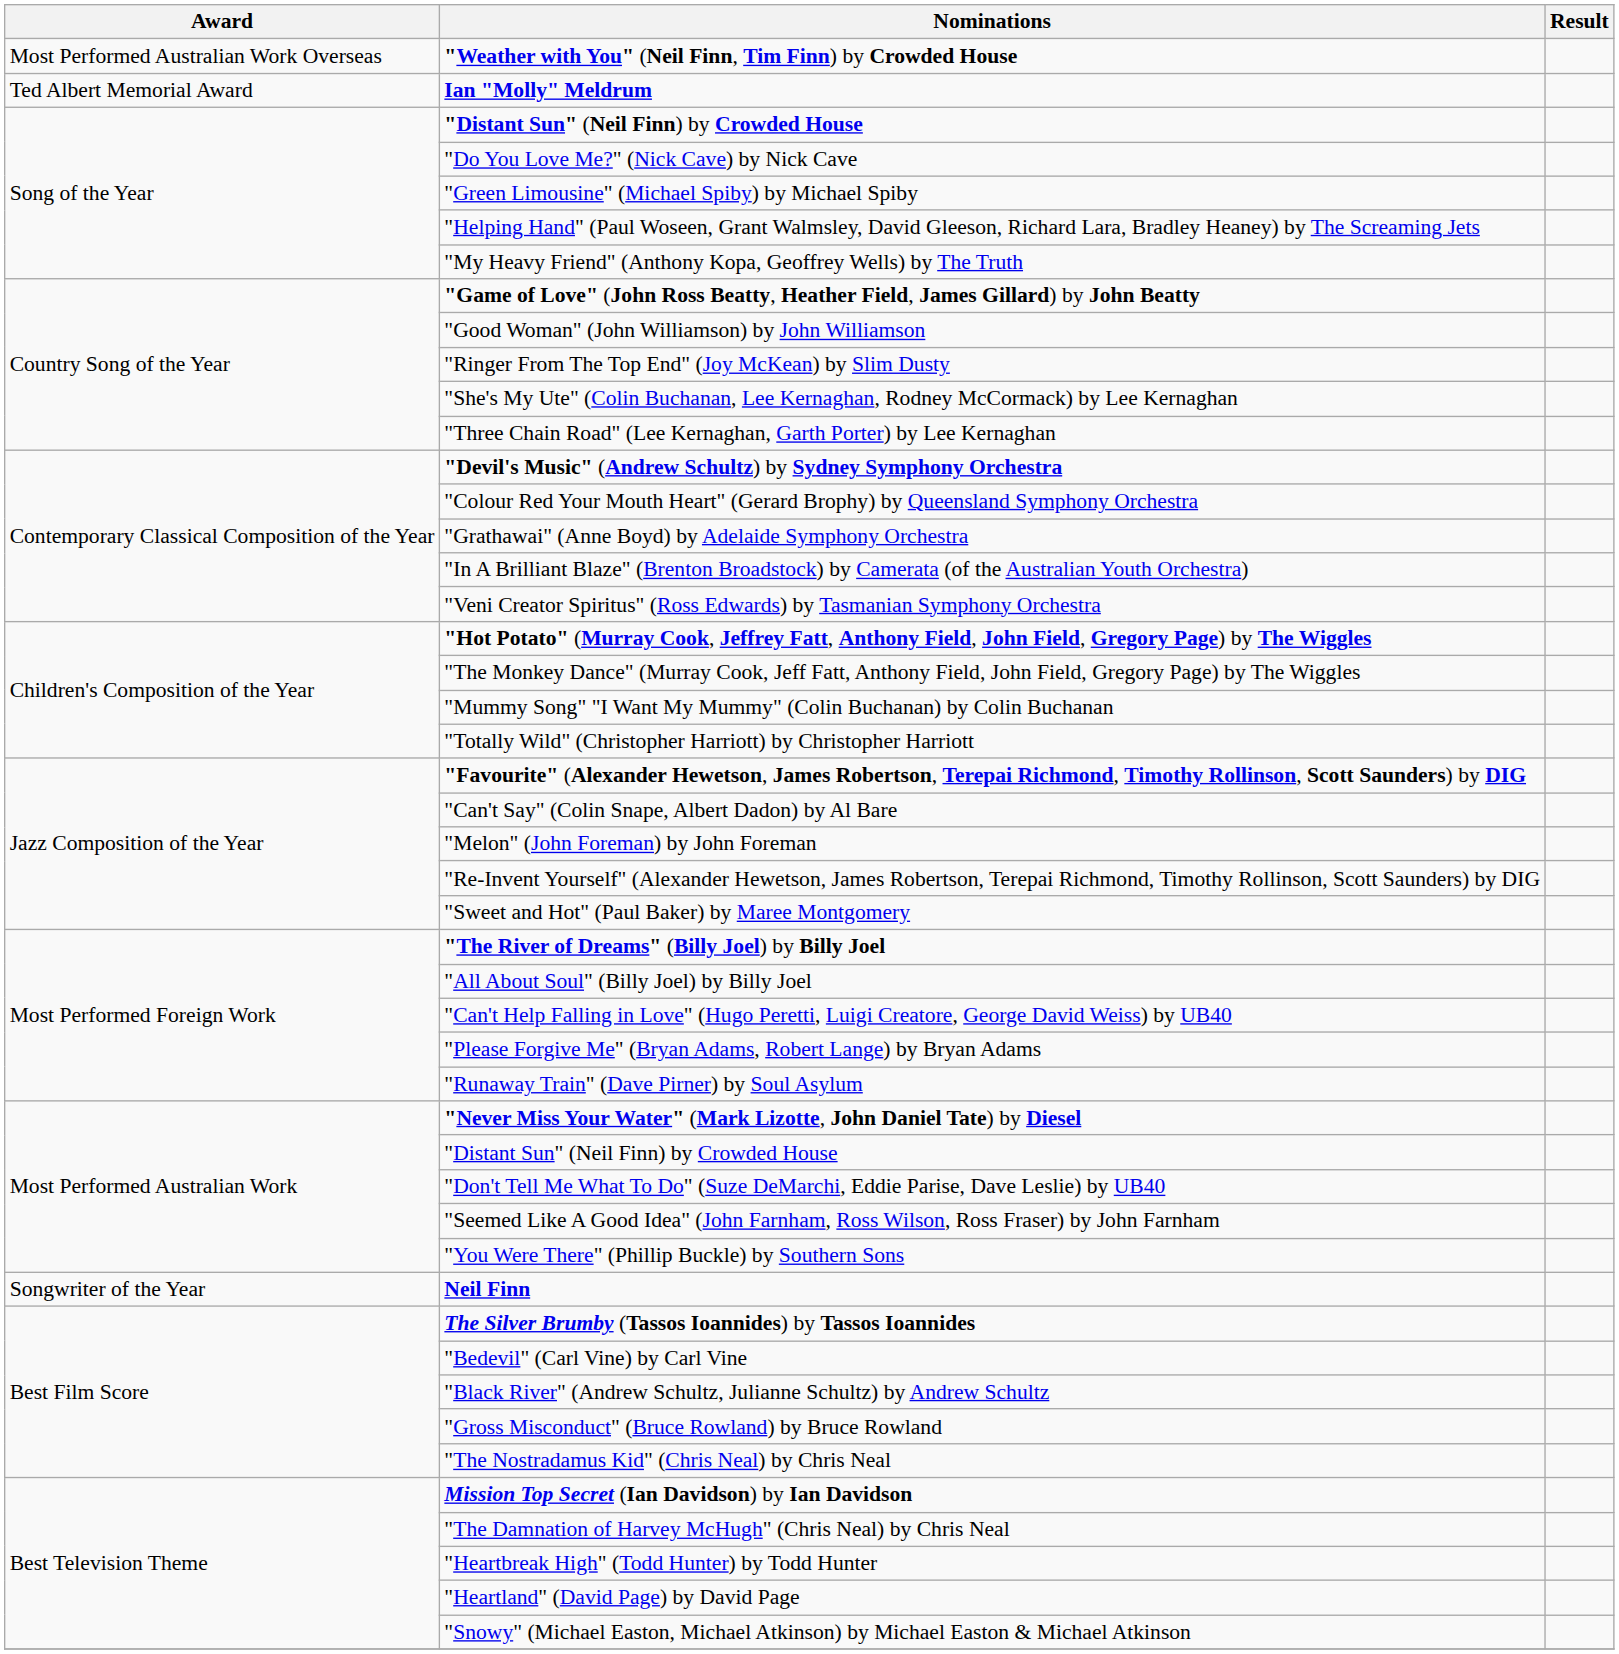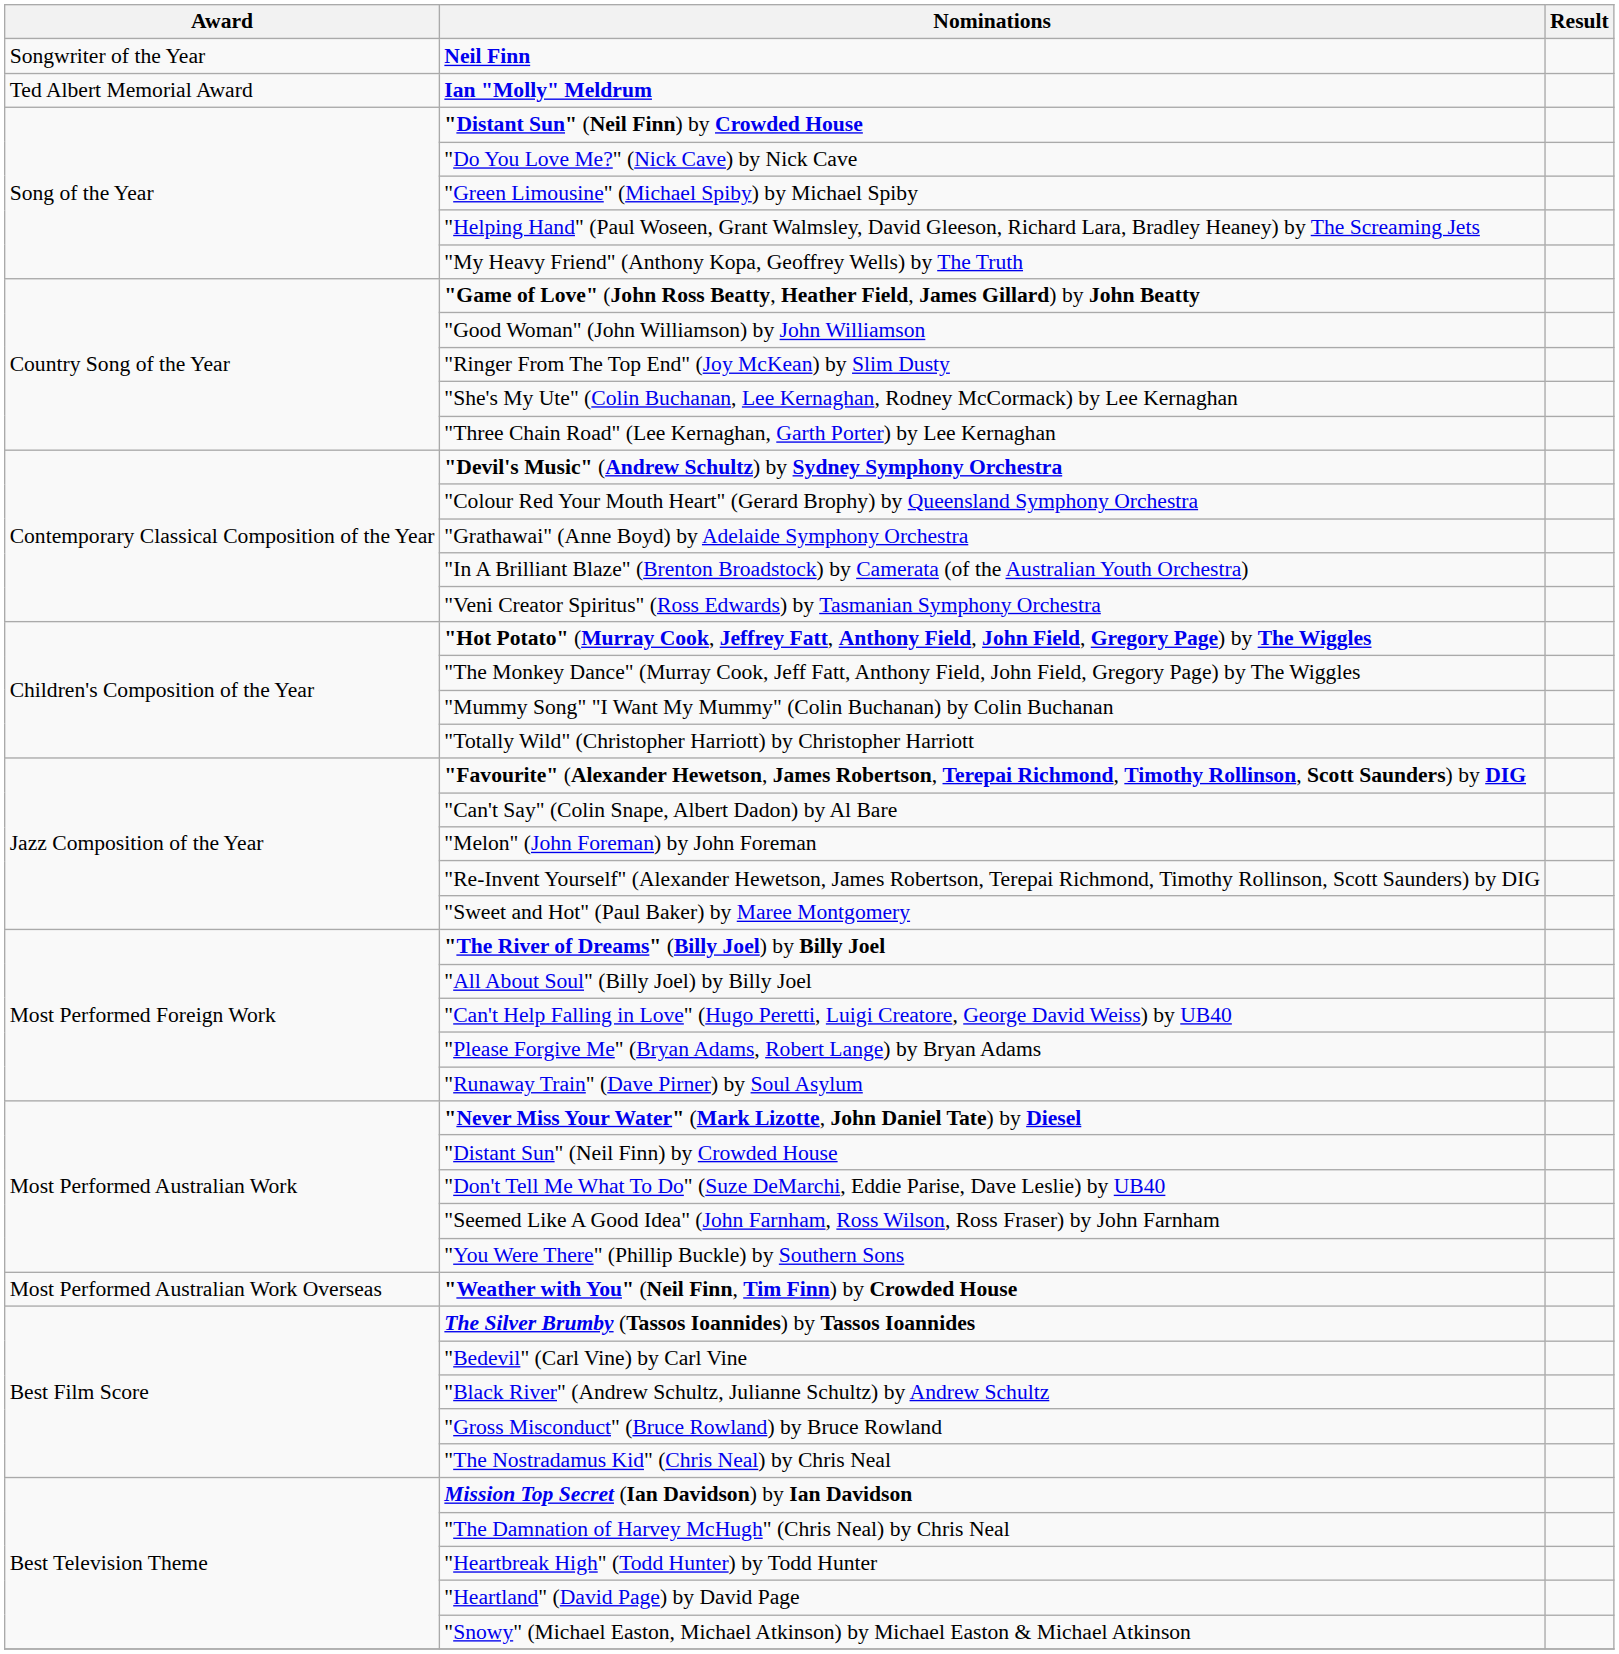 <table class="wikitable">
 <tr>
 <th>Award</th>
 <th>Nominations</th>
 <th>Result</th>
 </tr>
 <tr>
-<td>Most Performed Australian Work Overseas</td>
-<td><strong>"<a href='#'>Weather with You</a>"</strong> (<strong>Neil Finn</strong>, <strong><a href='#'>Tim Finn</a></strong>) by <strong>Crowded House</strong></td>
+<td>Songwriter of the Year</td>
+<td><strong><a href='#'>Neil Finn</a></strong></td>
 <td></td>
 </tr>
 <tr>
 <td>Ted Albert Memorial Award</td>
 <td><strong><a href='#'>Ian "Molly" Meldrum</a></strong></td>
 <td></td>
 </tr>
 <tr>
 <td rowspan="5">Song of the Year</td>
 <td><strong>"<a href='#'>Distant Sun</a>"</strong> (<strong>Neil Finn</strong>) by <strong><a href='#'>Crowded House</a></strong></td>
 <td></td>
 </tr>
 <tr>
 <td>"<a href='#'>Do You Love Me?</a>" (<a href='#'>Nick Cave</a>) by Nick Cave</td>
 <td></td>
 </tr>
 <tr>
 <td>"<a href='#'>Green Limousine</a>" (<a href='#'>Michael Spiby</a>) by Michael Spiby</td>
 <td></td>
 </tr>
 <tr>
 <td>"<a href='#'>Helping Hand</a>" (Paul Woseen, Grant Walmsley, David Gleeson, Richard Lara, Bradley Heaney) by <a href='#'>The Screaming Jets</a></td>
 <td></td>
 </tr>
 <tr>
 <td>"My Heavy Friend" (Anthony Kopa, Geoffrey Wells) by <a href='#'>The Truth</a></td>
 <td></td>
 </tr>
 <tr>
 <td rowspan="5">Country Song of the Year</td>
 <td><strong>"Game of Love"</strong> (<strong>John Ross Beatty</strong>, <strong>Heather Field</strong>, <strong>James Gillard</strong>) by <strong>John Beatty</strong></td>
 <td></td>
 </tr>
 <tr>
 <td>"Good Woman" (John Williamson) by <a href='#'>John Williamson</a></td>
 <td></td>
 </tr>
 <tr>
 <td>"Ringer From The Top End" (<a href='#'>Joy McKean</a>) by <a href='#'>Slim Dusty</a></td>
 <td></td>
 </tr>
 <tr>
 <td>"She's My Ute" (<a href='#'>Colin Buchanan</a>, <a href='#'>Lee Kernaghan</a>, Rodney McCormack) by Lee Kernaghan</td>
 <td></td>
 </tr>
 <tr>
 <td>"Three Chain Road" (Lee Kernaghan, <a href='#'>Garth Porter</a>) by Lee Kernaghan</td>
 <td></td>
 </tr>
 <tr>
 <td rowspan="5">Contemporary Classical Composition of the Year</td>
 <td><strong>"Devil's Music"</strong> (<strong><a href='#'>Andrew Schultz</a></strong>) by <strong><a href='#'>Sydney Symphony Orchestra</a></strong></td>
 <td></td>
 </tr>
 <tr>
 <td>"Colour Red Your Mouth Heart" (Gerard Brophy) by <a href='#'>Queensland Symphony Orchestra</a></td>
 <td></td>
 </tr>
 <tr>
 <td>"Grathawai" (Anne Boyd) by <a href='#'>Adelaide Symphony Orchestra</a></td>
 <td></td>
 </tr>
 <tr>
 <td>"In A Brilliant Blaze" (<a href='#'>Brenton Broadstock</a>) by <a href='#'>Camerata</a> (of the <a href='#'>Australian Youth Orchestra</a>)</td>
 <td></td>
 </tr>
 <tr>
 <td>"Veni Creator Spiritus" (<a href='#'>Ross Edwards</a>) by <a href='#'>Tasmanian Symphony Orchestra</a></td>
 <td></td>
 </tr>
 <tr>
 <td rowspan="4">Children's Composition of the Year</td>
 <td><strong>"Hot Potato"</strong> (<strong><a href='#'>Murray Cook</a></strong>, <strong><a href='#'>Jeffrey Fatt</a></strong>, <strong><a href='#'>Anthony Field</a></strong>, <strong><a href='#'>John Field</a></strong>, <strong><a href='#'>Gregory Page</a></strong>) by <strong><a href='#'>The Wiggles</a></strong></td>
 <td></td>
 </tr>
 <tr>
 <td>"The Monkey Dance" (Murray Cook, Jeff Fatt, Anthony Field, John Field, Gregory Page) by The Wiggles</td>
 <td></td>
 </tr>
 <tr>
 <td>"Mummy Song"  "I Want My Mummy" (Colin Buchanan) by Colin Buchanan</td>
 <td></td>
 </tr>
 <tr>
 <td>"Totally Wild" (Christopher Harriott) by Christopher Harriott</td>
 <td></td>
 </tr>
 <tr>
 <td rowspan="5">Jazz Composition of the Year</td>
 <td><strong>"Favourite"</strong> (<strong>Alexander Hewetson</strong>, <strong>James Robertson</strong>, <strong><a href='#'>Terepai Richmond</a></strong>, <strong><a href='#'>Timothy Rollinson</a></strong>, <strong>Scott Saunders</strong>) by <strong><a href='#'>DIG</a></strong></td>
 <td></td>
 </tr>
 <tr>
 <td>"Can't Say" (Colin Snape, Albert Dadon) by Al Bare</td>
 <td></td>
 </tr>
 <tr>
 <td>"Melon" (<a href='#'>John Foreman</a>) by John Foreman</td>
 <td></td>
 </tr>
 <tr>
 <td>"Re-Invent Yourself" (Alexander Hewetson, James Robertson, Terepai Richmond, Timothy Rollinson, Scott Saunders) by DIG</td>
 <td></td>
 </tr>
 <tr>
 <td>"Sweet and Hot" (Paul Baker) by <a href='#'>Maree Montgomery</a></td>
 <td></td>
 </tr>
 <tr>
 <td rowspan="5">Most Performed Foreign Work</td>
 <td><strong>"<a href='#'>The River of Dreams</a>"</strong> (<strong><a href='#'>Billy Joel</a></strong>) by <strong>Billy Joel</strong></td>
 <td></td>
 </tr>
 <tr>
 <td>"<a href='#'>All About Soul</a>" (Billy Joel) by Billy Joel</td>
 <td></td>
 </tr>
 <tr>
 <td>"<a href='#'>Can't Help Falling in Love</a>" (<a href='#'>Hugo Peretti</a>, <a href='#'>Luigi Creatore</a>, <a href='#'>George David Weiss</a>) by <a href='#'>UB40</a></td>
 <td></td>
 </tr>
 <tr>
 <td>"<a href='#'>Please Forgive Me</a>" (<a href='#'>Bryan Adams</a>, <a href='#'>Robert Lange</a>) by Bryan Adams</td>
 <td></td>
 </tr>
 <tr>
 <td>"<a href='#'>Runaway Train</a>" (<a href='#'>Dave Pirner</a>) by <a href='#'>Soul Asylum</a></td>
 <td></td>
 </tr>
 <tr>
 <td rowspan="5">Most Performed Australian Work</td>
 <td><strong>"<a href='#'>Never Miss Your Water</a>"</strong> (<strong><a href='#'>Mark Lizotte</a></strong>, <strong>John Daniel Tate</strong>) by <strong><a href='#'>Diesel</a></strong></td>
 <td></td>
 </tr>
 <tr>
 <td>"<a href='#'>Distant Sun</a>" (Neil Finn) by <a href='#'>Crowded House</a></td>
 <td></td>
 </tr>
 <tr>
 <td>"<a href='#'>Don't Tell Me What To Do</a>" (<a href='#'>Suze DeMarchi</a>, Eddie Parise, Dave Leslie) by <a href='#'>UB40</a></td>
 <td></td>
 </tr>
 <tr>
 <td>"Seemed Like A Good Idea" (<a href='#'>John Farnham</a>, <a href='#'>Ross Wilson</a>, Ross Fraser) by John Farnham</td>
 <td></td>
 </tr>
 <tr>
 <td>"<a href='#'>You Were There</a>" (Phillip Buckle) by <a href='#'>Southern Sons</a></td>
 <td></td>
 </tr>
 <tr>
-<td>Songwriter of the Year</td>
-<td><strong><a href='#'>Neil Finn</a></strong></td>
+<td>Most Performed Australian Work Overseas</td>
+<td><strong>"<a href='#'>Weather with You</a>"</strong> (<strong>Neil Finn</strong>, <strong><a href='#'>Tim Finn</a></strong>) by <strong>Crowded House</strong></td>
 <td></td>
 </tr>
 <tr>
 <td rowspan="5">Best Film Score</td>
 <td><strong><em><a href='#'>The Silver Brumby</a></em></strong> (<strong>Tassos Ioannides</strong>) by <strong>Tassos Ioannides</strong></td>
 <td></td>
 </tr>
 <tr>
 <td>"<a href='#'>Bedevil</a>" (Carl Vine) by Carl Vine</td>
 <td></td>
 </tr>
 <tr>
 <td>"<a href='#'>Black River</a>" (Andrew Schultz, Julianne Schultz) by <a href='#'>Andrew Schultz</a></td>
 <td></td>
 </tr>
 <tr>
 <td>"<a href='#'>Gross Misconduct</a>" (<a href='#'>Bruce Rowland</a>) by Bruce Rowland</td>
 <td></td>
 </tr>
 <tr>
 <td>"<a href='#'>The Nostradamus Kid</a>" (<a href='#'>Chris Neal</a>) by Chris Neal</td>
 <td></td>
 </tr>
 <tr>
 <td rowspan="5">Best Television Theme</td>
 <td><strong><em><a href='#'>Mission Top Secret</a></em></strong> (<strong>Ian Davidson</strong>) by <strong>Ian Davidson</strong></td>
 <td></td>
 </tr>
 <tr>
 <td>"<a href='#'>The Damnation of Harvey McHugh</a>" (Chris Neal) by Chris Neal</td>
 <td></td>
 </tr>
 <tr>
 <td>"<a href='#'>Heartbreak High</a>" (<a href='#'>Todd Hunter</a>) by Todd Hunter</td>
 <td></td>
 </tr>
 <tr>
 <td>"<a href='#'>Heartland</a>" (<a href='#'>David Page</a>) by David Page</td>
 <td></td>
 </tr>
 <tr>
 <td>"<a href='#'>Snowy</a>" (Michael Easton, Michael Atkinson) by Michael Easton & Michael Atkinson</td>
 <td></td>
 </tr>
 <tr>
 </tr>
 </table>
